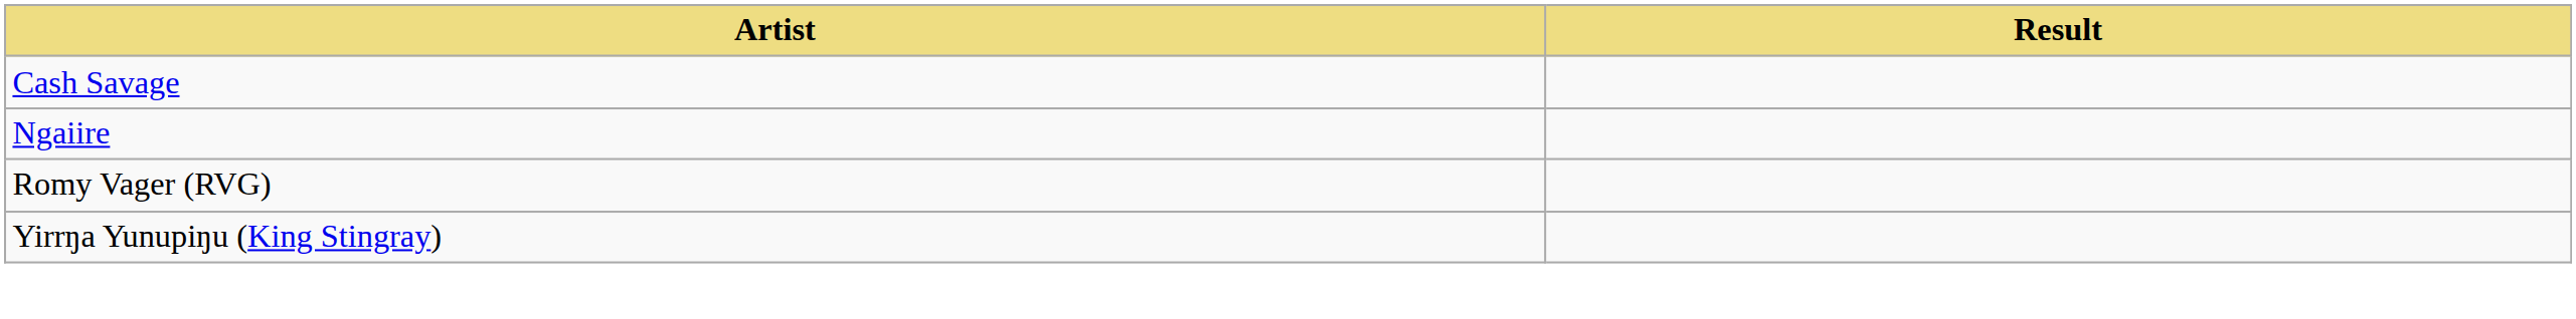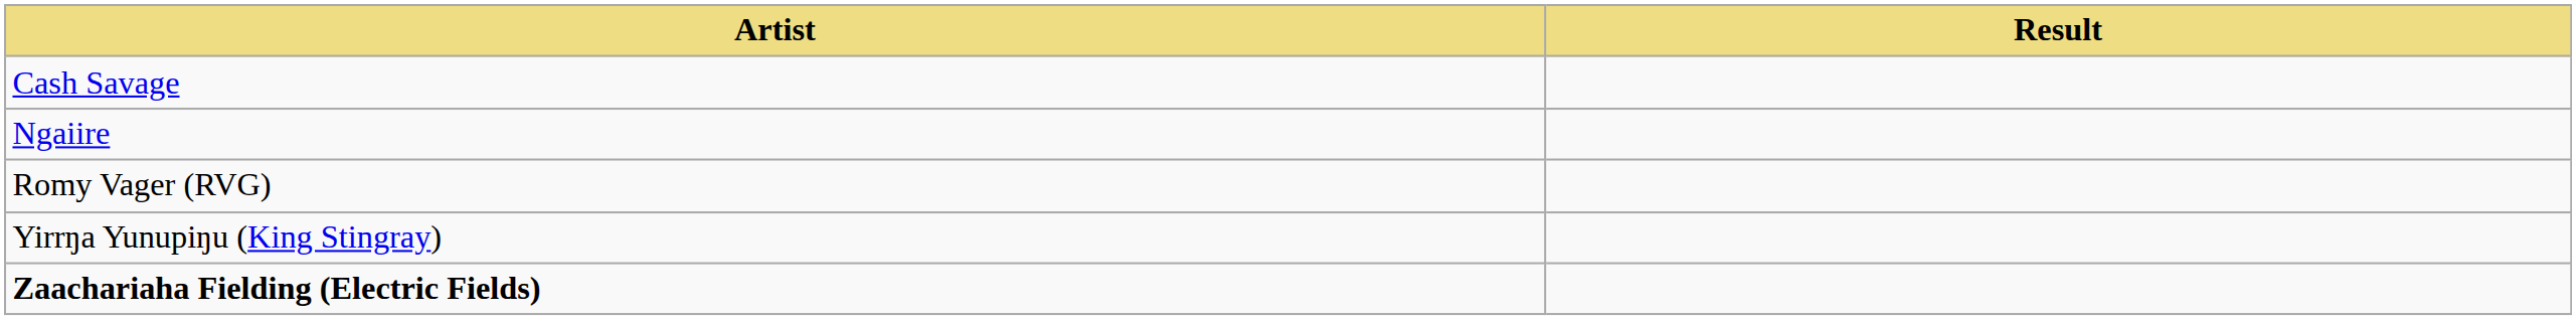 <table class="wikitable" width=100%>
 <tr>
 <th style="width:15%;background:#EEDD82;">Artist</th>
 <th style="width:10%;background:#EEDD82;">Result</th>
 </tr>
 <tr>
 <td><a href='#'>Cash Savage</a></td>
 <td></td>
 </tr>
 <tr>
 <td><a href='#'>Ngaiire</a></td>
 <td></td>
 </tr>
 <tr>
 <td>Romy Vager (RVG)</td>
 <td></td>
 </tr>
 <tr>
 <td>Yirrŋa Yunupiŋu (<a href='#'>King Stingray</a>)</td>
 <td></td>
 </tr>
+<tr>
+<td><strong>Zaachariaha Fielding (Electric Fields)</strong></td>
+<td></td>
+</tr>
 </table>
